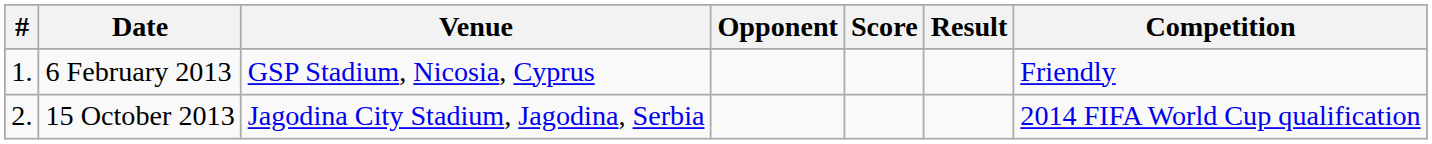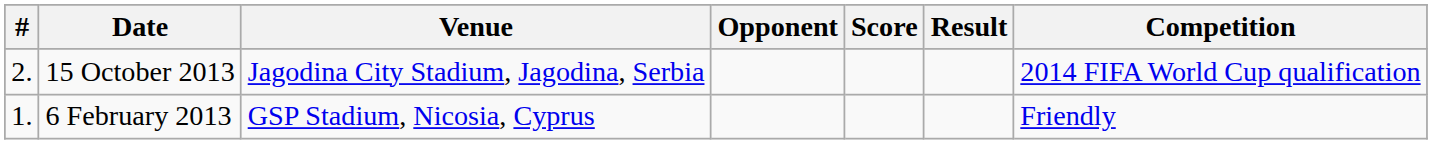 <table class="wikitable" align=centre style=font-size:100%>
 <tr>
 <th>#</th>
 <th>Date</th>
 <th>Venue</th>
 <th>Opponent</th>
 <th>Score</th>
 <th>Result</th>
 <th>Competition</th>
 </tr>
 <tr>
+<td>2.</td>
+<td>15 October 2013</td>
+<td><a href='#'>Jagodina City Stadium</a>, <a href='#'>Jagodina</a>, <a href='#'>Serbia</a></td>
+<td></td>
+<td></td>
+<td></td>
+<td><a href='#'>2014 FIFA World Cup qualification</a></td>
+</tr>
+<tr>
 <td>1.</td>
 <td>6 February 2013</td>
 <td><a href='#'>GSP Stadium</a>, <a href='#'>Nicosia</a>, <a href='#'>Cyprus</a></td>
 <td></td>
 <td></td>
 <td></td>
 <td><a href='#'>Friendly</a></td>
 </tr>
-<tr>
-<td>2.</td>
-<td>15 October 2013</td>
-<td><a href='#'>Jagodina City Stadium</a>, <a href='#'>Jagodina</a>, <a href='#'>Serbia</a></td>
-<td></td>
-<td></td>
-<td></td>
-<td><a href='#'>2014 FIFA World Cup qualification</a></td>
-</tr>
 </table>
